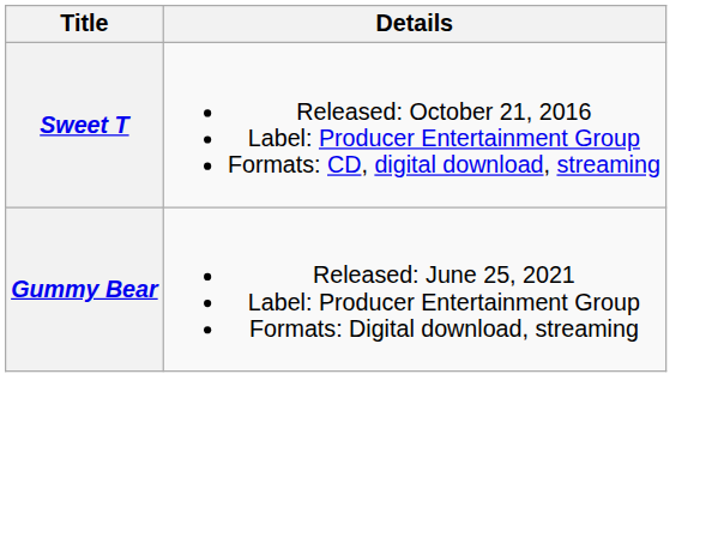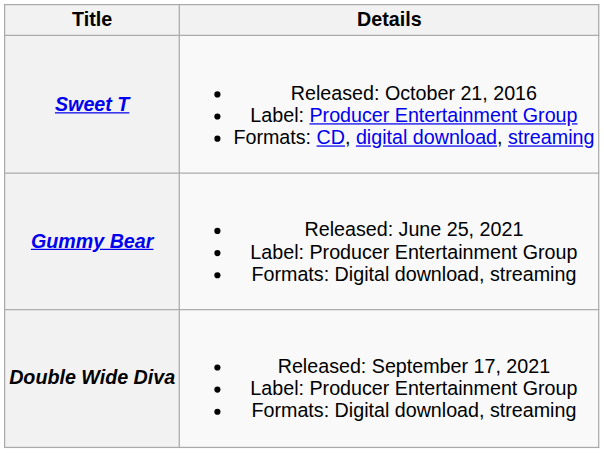 <table class="wikitable plainrowheaders" style="text-align:center;">
 <tr>
 <th>Title</th>
 <th>Details</th>
 </tr>
 <tr>
 <th scope="row"><em><a href='#'>Sweet T</a></em></th>
 <td><br><ul><li>Released: October 21, 2016</li><li>Label: <a href='#'>Producer Entertainment Group</a></li><li>Formats: <a href='#'>CD</a>, <a href='#'>digital download</a>, <a href='#'>streaming</a></li></ul></td>
 </tr>
 <tr>
 <th scope="row"><em><a href='#'>Gummy Bear</a></em></th>
 <td><br><ul><li>Released: June 25, 2021</li><li>Label: Producer Entertainment Group</li><li>Formats: Digital download, streaming</li></ul></td>
 </tr>
+<tr>
+<th scope="row"><em>Double Wide Diva</em></th>
+<td><br><ul><li>Released: September 17, 2021</li><li>Label: Producer Entertainment Group</li><li>Formats: Digital download, streaming</li></ul></td>
+</tr>
 </table>
